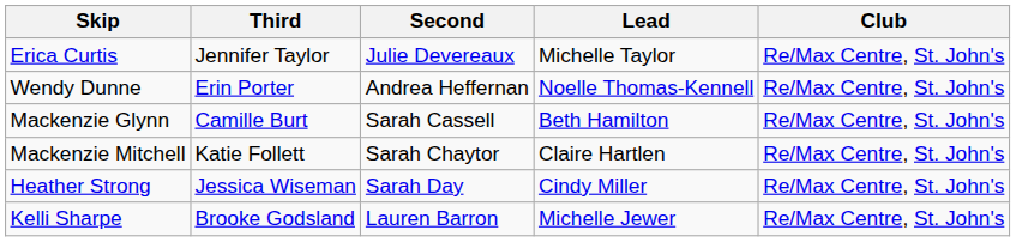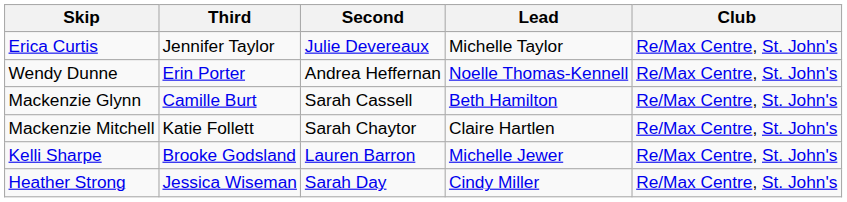 <table class="wikitable">
 <tr>
 <th>Skip</th>
 <th>Third</th>
 <th>Second</th>
 <th>Lead</th>
 <th>Club</th>
 </tr>
 <tr>
 <td><a href='#'>Erica Curtis</a></td>
 <td>Jennifer Taylor</td>
 <td><a href='#'>Julie Devereaux</a></td>
 <td>Michelle Taylor</td>
 <td><a href='#'>Re/Max Centre</a>, <a href='#'>St. John's</a></td>
 </tr>
 <tr>
 <td>Wendy Dunne</td>
 <td><a href='#'>Erin Porter</a></td>
 <td>Andrea Heffernan</td>
 <td><a href='#'>Noelle Thomas-Kennell</a></td>
 <td><a href='#'>Re/Max Centre</a>, <a href='#'>St. John's</a></td>
 </tr>
 <tr>
 <td>Mackenzie Glynn</td>
 <td><a href='#'>Camille Burt</a></td>
 <td>Sarah Cassell</td>
 <td><a href='#'>Beth Hamilton</a></td>
 <td><a href='#'>Re/Max Centre</a>, <a href='#'>St. John's</a></td>
 </tr>
 <tr>
 <td>Mackenzie Mitchell</td>
 <td>Katie Follett</td>
 <td>Sarah Chaytor</td>
 <td>Claire Hartlen</td>
 <td><a href='#'>Re/Max Centre</a>, <a href='#'>St. John's</a></td>
 </tr>
 <tr>
+<td><a href='#'>Kelli Sharpe</a></td>
+<td><a href='#'>Brooke Godsland</a></td>
+<td><a href='#'>Lauren Barron</a></td>
+<td><a href='#'>Michelle Jewer</a></td>
+<td><a href='#'>Re/Max Centre</a>, <a href='#'>St. John's</a></td>
+</tr>
+<tr>
 <td><a href='#'>Heather Strong</a></td>
 <td><a href='#'>Jessica Wiseman</a></td>
 <td><a href='#'>Sarah Day</a></td>
 <td><a href='#'>Cindy Miller</a></td>
 <td><a href='#'>Re/Max Centre</a>, <a href='#'>St. John's</a></td>
 </tr>
-<tr>
-<td><a href='#'>Kelli Sharpe</a></td>
-<td><a href='#'>Brooke Godsland</a></td>
-<td><a href='#'>Lauren Barron</a></td>
-<td><a href='#'>Michelle Jewer</a></td>
-<td><a href='#'>Re/Max Centre</a>, <a href='#'>St. John's</a></td>
-</tr>
 </table>
